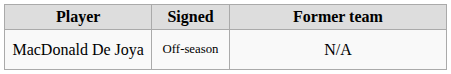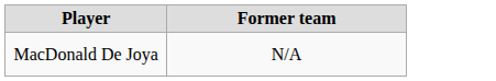 <table class="wikitable" style="text-align: center">
 <tr align="center" bgcolor="#dddddd">
 <td style="width:140px"><strong>Player</strong></td>
-<td style="width:70px"><strong>Signed</strong></td>
 <td style="width:210px"><strong>Former team</strong></td>
 </tr>
 <tr style="height:40px">
 <td>MacDonald De Joya</td>
-<td style="font-size: 80%">Off-season</td>
 <td>N/A</td>
 </tr>
 </table>
